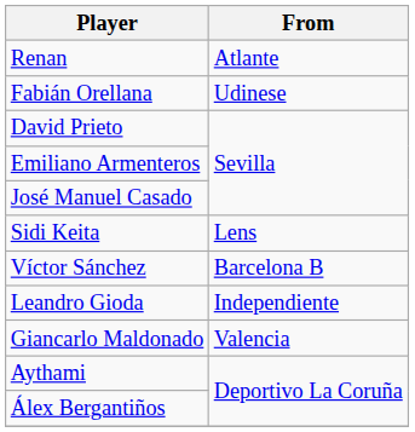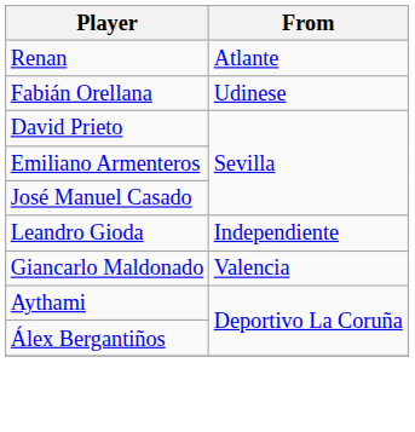 <table class="wikitable">
 <tr>
 <th>Player</th>
 <th>From</th>
 </tr>
 <tr>
 <td> <a href='#'>Renan</a></td>
 <td> <a href='#'>Atlante</a></td>
 </tr>
 <tr>
 <td> <a href='#'>Fabián Orellana</a></td>
 <td> <a href='#'>Udinese</a></td>
 </tr>
 <tr>
 <td> <a href='#'>David Prieto</a></td>
 <td rowspan="3"> <a href='#'>Sevilla</a></td>
 </tr>
 <tr>
 <td> <a href='#'>Emiliano Armenteros</a></td>
 </tr>
 <tr>
 <td> <a href='#'>José Manuel Casado</a></td>
 </tr>
 <tr>
-<td> <a href='#'>Sidi Keita</a></td>
-<td> <a href='#'>Lens</a></td>
-</tr>
-<tr>
-<td> <a href='#'>Víctor Sánchez</a></td>
-<td> <a href='#'>Barcelona B</a></td>
-</tr>
-<tr>
 <td> <a href='#'>Leandro Gioda</a></td>
 <td> <a href='#'>Independiente</a></td>
 </tr>
 <tr>
 <td> <a href='#'>Giancarlo Maldonado</a></td>
 <td> <a href='#'>Valencia</a></td>
 </tr>
 <tr>
 <td> <a href='#'>Aythami</a></td>
 <td rowspan="2"> <a href='#'>Deportivo La Coruña</a></td>
 </tr>
 <tr>
 <td> <a href='#'>Álex Bergantiños</a></td>
 </tr>
 <tr>
 </tr>
 </table>
